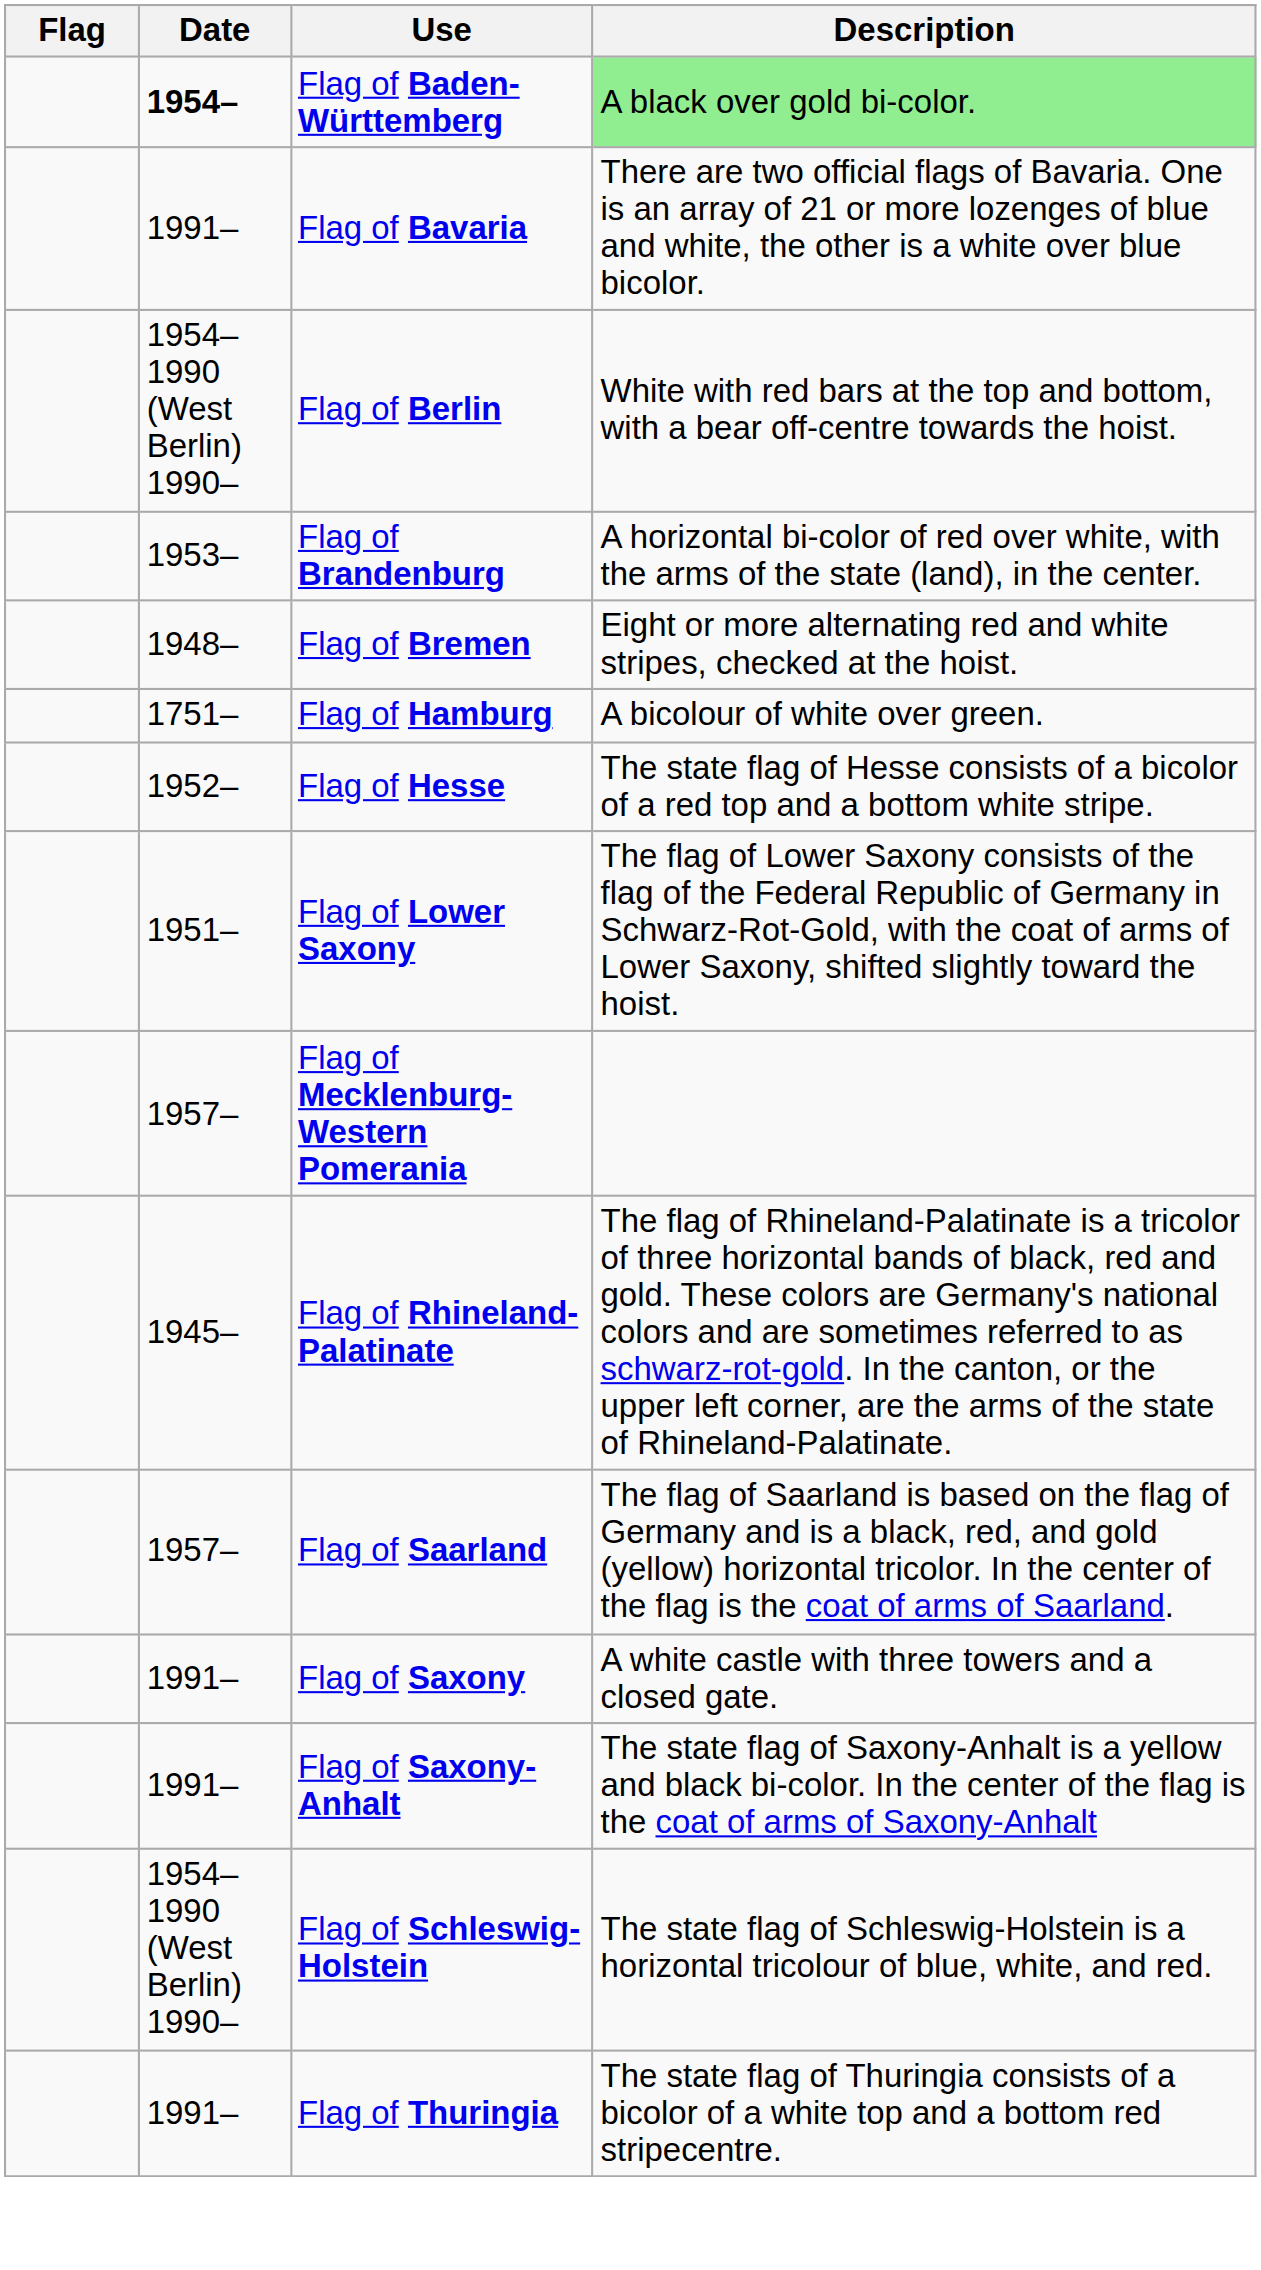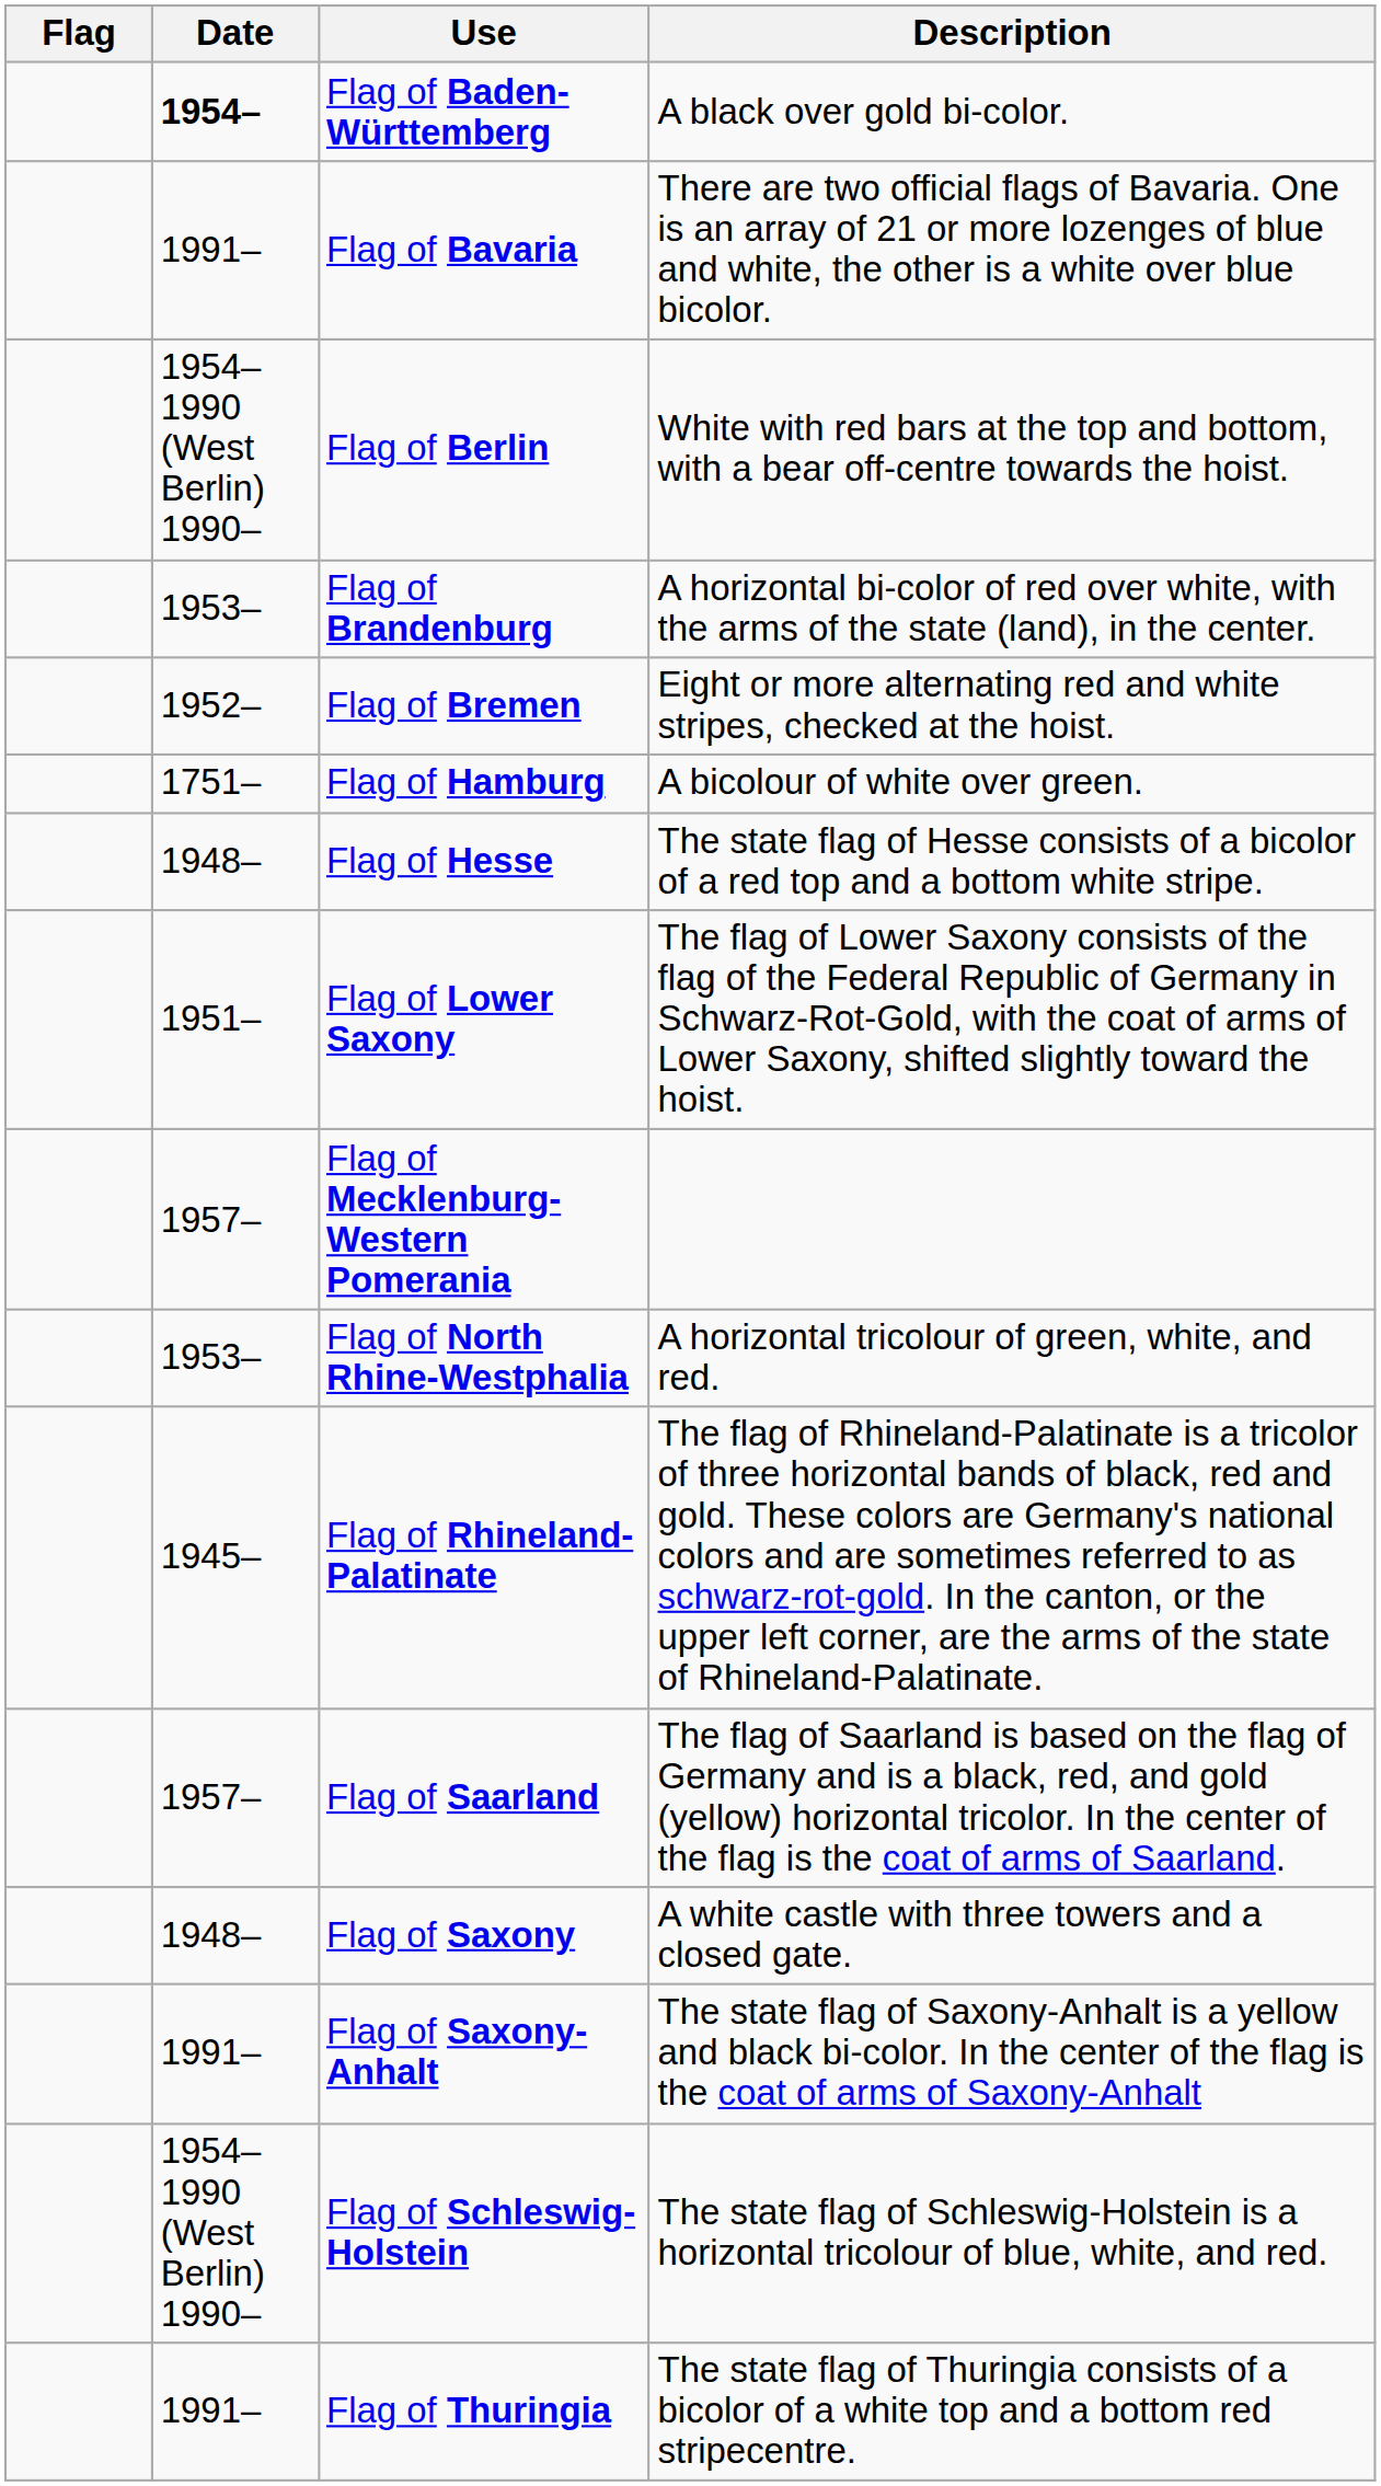 <table class="wikitable sortable">
 <tr>
 <th style="width:100px;">Flag</th>
 <th style="width:100px;">Date</th>
 <th style="width:200px;">Use</th>
 <th style="width:700px;">Description</th>
 </tr>
 <tr>
 <td></td>
 <td><strong>1954–</strong></td>
 <td><a href='#'>Flag of</a> <strong><a href='#'>Baden-Württemberg</a></strong></td>
-<td style="background: lightgreen;">A black over gold bi-color.</td>
+<td>A black over gold bi-color.</td>
 </tr>
 <tr>
 <td><br> </td>
 <td>1991–</td>
 <td><a href='#'>Flag of</a> <strong><a href='#'>Bavaria</a></strong></td>
 <td>There are two official flags of Bavaria. One is an array of 21 or more lozenges of blue and white, the other is a white over blue bicolor.</td>
 </tr>
 <tr>
 <td></td>
 <td>1954–1990 (West Berlin)<br>1990–</td>
 <td><a href='#'>Flag of</a> <strong><a href='#'>Berlin</a></strong></td>
 <td>White with red bars at the top and bottom, with a bear off-centre towards the hoist.</td>
 </tr>
 <tr>
 <td></td>
 <td>1953–</td>
 <td><a href='#'>Flag of</a> <strong><a href='#'>Brandenburg</a></strong></td>
 <td>A horizontal bi-color of red over white, with the arms of the state (land), in the center.</td>
 </tr>
 <tr>
 <td></td>
-<td>1948–</td>
+<td>1952–</td>
 <td><a href='#'>Flag of</a> <strong><a href='#'>Bremen</a></strong></td>
 <td>Eight or more alternating red and white stripes, checked at the hoist.</td>
 </tr>
 <tr>
 <td></td>
 <td>1751–</td>
 <td><a href='#'>Flag of</a> <strong><a href='#'>Hamburg</a></strong></td>
 <td>A bicolour of white over green.</td>
 </tr>
 <tr>
 <td></td>
-<td>1952–</td>
+<td>1948–</td>
 <td><a href='#'>Flag of</a> <strong><a href='#'>Hesse</a></strong></td>
 <td>The state flag of Hesse consists of a bicolor of a red top and a bottom white stripe.</td>
 </tr>
 <tr>
 <td></td>
 <td>1951–</td>
 <td><a href='#'>Flag of</a> <strong><a href='#'>Lower Saxony</a></strong></td>
 <td>The flag of Lower Saxony consists of the flag of the Federal Republic of Germany in Schwarz-Rot-Gold, with the coat of arms of Lower Saxony, shifted slightly toward the hoist.</td>
 </tr>
 <tr>
 <td></td>
 <td>1957–</td>
 <td><a href='#'>Flag of</a> <strong><a href='#'>Mecklenburg-Western Pomerania</a></strong></td>
 <td></td>
 </tr>
 <tr>
 <td></td>
+<td>1953–</td>
+<td><a href='#'>Flag of</a> <strong><a href='#'>North Rhine-Westphalia</a></strong></td>
+<td>A horizontal tricolour of green, white, and red.</td>
+</tr>
+<tr>
+<td></td>
 <td>1945–</td>
 <td><a href='#'>Flag of</a> <strong><a href='#'>Rhineland-Palatinate</a></strong></td>
 <td>The flag of Rhineland-Palatinate is a tricolor of three horizontal bands of black, red and gold. These colors are Germany's national colors and are sometimes referred to as <a href='#'>schwarz-rot-gold</a>. In the canton, or the upper left corner, are the arms of the state of Rhineland-Palatinate.</td>
 </tr>
 <tr>
 <td></td>
 <td>1957–</td>
 <td><a href='#'>Flag of</a> <strong><a href='#'>Saarland</a></strong></td>
 <td>The flag of Saarland is based on the flag of Germany and is a black, red, and gold (yellow) horizontal tricolor. In the center of the flag is the <a href='#'>coat of arms of Saarland</a>.</td>
 </tr>
 <tr>
 <td></td>
-<td>1991–</td>
+<td>1948–</td>
 <td><a href='#'>Flag of</a> <strong><a href='#'>Saxony</a></strong></td>
 <td>A white castle with three towers and a closed gate.</td>
 </tr>
 <tr>
 <td></td>
 <td>1991–</td>
 <td><a href='#'>Flag of</a> <strong><a href='#'>Saxony-Anhalt</a></strong></td>
 <td>The state flag of Saxony-Anhalt is a yellow and black bi-color. In the center of the flag is the <a href='#'>coat of arms of Saxony-Anhalt</a></td>
 </tr>
 <tr>
 <td></td>
 <td>1954–1990 (West Berlin)<br>1990–</td>
 <td><a href='#'>Flag of</a> <strong><a href='#'>Schleswig-Holstein</a></strong></td>
 <td>The state flag of Schleswig-Holstein is a horizontal tricolour of blue, white, and red.</td>
 </tr>
 <tr>
 <td></td>
 <td>1991–</td>
 <td><a href='#'>Flag of</a> <strong><a href='#'>Thuringia</a></strong></td>
 <td>The state flag of Thuringia consists of a bicolor of a white top and a bottom red stripecentre.</td>
 </tr>
 </table>
